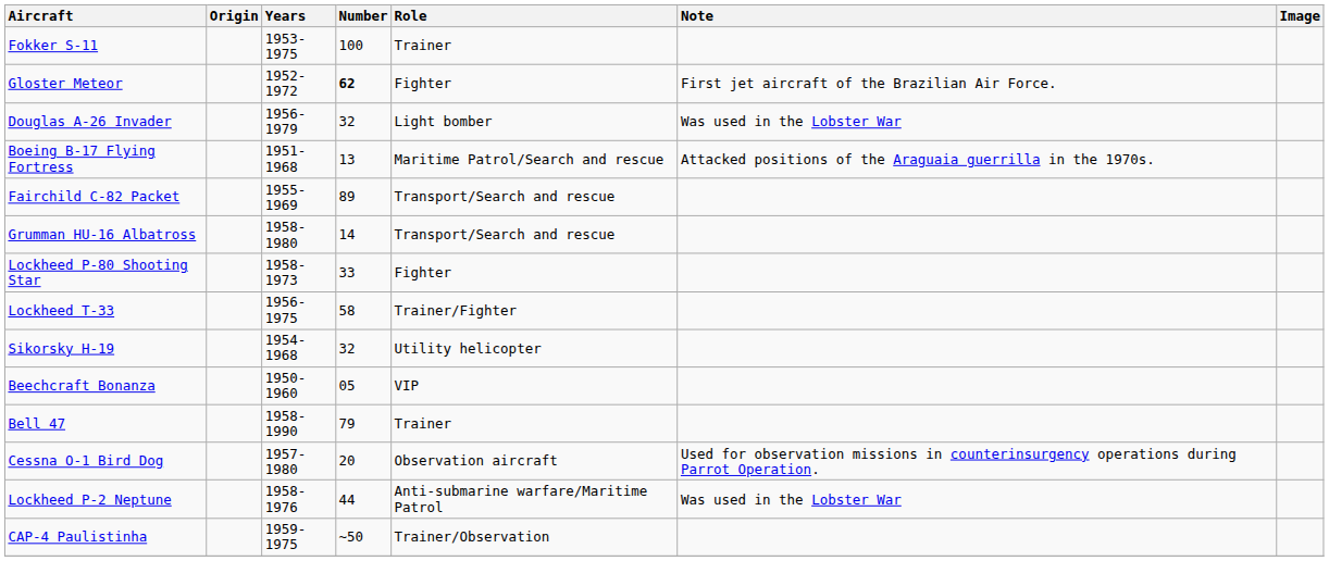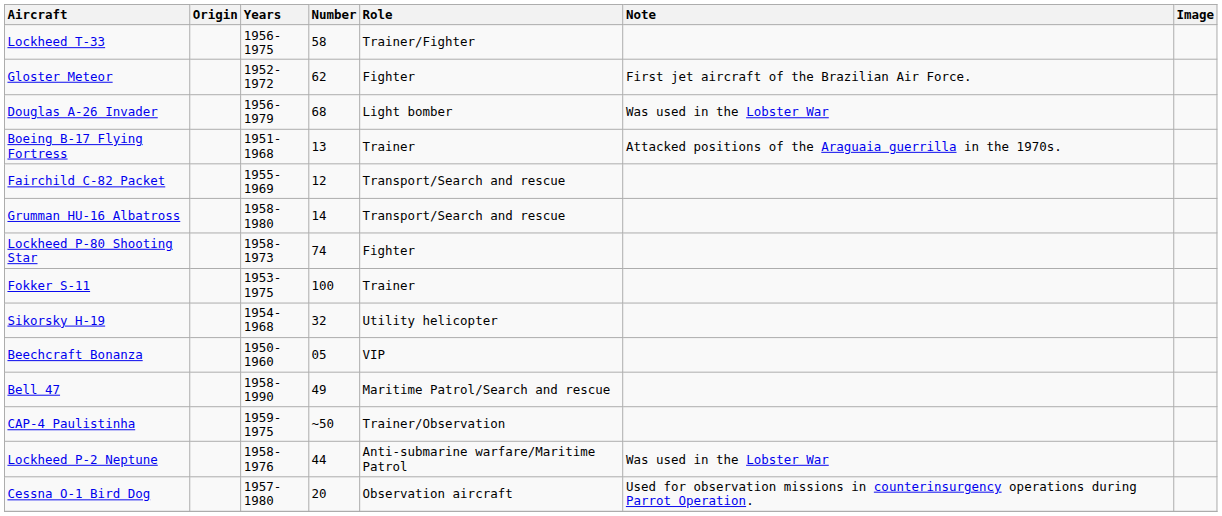 <table class="wikitable" style="margin:auto; width:100%;">
 <tr>
 <th style="text-align: left;">Aircraft</th>
 <th style="text-align: left;">Origin</th>
 <th style="text-align: left;">Years</th>
 <th style="text-align: left;">Number</th>
 <th style="text-align: left;">Role</th>
 <th style="text-align: left;">Note</th>
 <th style="text-align: left;">Image</th>
 </tr>
 <tr>
-<td><a href='#'>Fokker S-11</a></td>
+<td><a href='#'>Lockheed T-33</a></td>
 <td></td>
-<td>1953-1975</td>
-<td>100</td>
-<td>Trainer</td>
+<td>1956-1975</td>
+<td>58</td>
+<td>Trainer/Fighter</td>
 <td></td>
 <td></td>
 </tr>
 <tr>
 <td><a href='#'>Gloster Meteor</a></td>
 <td></td>
 <td>1952-1972</td>
-<td><strong>62</strong></td>
+<td>62</td>
 <td>Fighter</td>
 <td>First jet aircraft of the Brazilian Air Force.</td>
 <td></td>
 </tr>
 <tr>
 <td><a href='#'>Douglas A-26 Invader</a></td>
 <td></td>
 <td>1956-1979</td>
-<td>32</td>
+<td>68</td>
 <td>Light bomber</td>
 <td>Was used in the <a href='#'>Lobster War</a></td>
 <td></td>
 </tr>
 <tr>
 <td><a href='#'>Boeing B-17 Flying Fortress</a></td>
 <td></td>
 <td>1951-1968</td>
 <td>13</td>
-<td>Maritime Patrol/Search and rescue</td>
+<td>Trainer</td>
 <td>Attacked positions of the <a href='#'>Araguaia guerrilla</a> in the 1970s.</td>
 <td></td>
 </tr>
 <tr>
 <td><a href='#'>Fairchild C-82 Packet</a></td>
 <td></td>
 <td>1955-1969</td>
-<td>89</td>
+<td>12</td>
 <td>Transport/Search and rescue</td>
 <td></td>
 <td></td>
 </tr>
 <tr>
 <td><a href='#'>Grumman HU-16 Albatross</a></td>
 <td></td>
 <td>1958-1980</td>
 <td>14</td>
 <td>Transport/Search and rescue</td>
 <td></td>
 <td></td>
 </tr>
 <tr>
 <td><a href='#'>Lockheed P-80 Shooting Star</a></td>
 <td></td>
 <td>1958-1973</td>
-<td>33</td>
+<td>74</td>
 <td>Fighter</td>
 <td></td>
 <td></td>
 </tr>
 <tr>
-<td><a href='#'>Lockheed T-33</a></td>
+<td><a href='#'>Fokker S-11</a></td>
 <td></td>
-<td>1956-1975</td>
-<td>58</td>
-<td>Trainer/Fighter</td>
+<td>1953-1975</td>
+<td>100</td>
+<td>Trainer</td>
 <td></td>
 <td></td>
 </tr>
 <tr>
 <td><a href='#'>Sikorsky H-19</a></td>
 <td></td>
 <td>1954-1968</td>
 <td>32</td>
 <td>Utility helicopter</td>
 <td></td>
 <td></td>
 </tr>
 <tr>
 <td><a href='#'>Beechcraft Bonanza</a></td>
 <td></td>
 <td>1950-1960</td>
 <td>05</td>
 <td>VIP</td>
 <td></td>
 <td></td>
 </tr>
 <tr>
 <td><a href='#'>Bell 47</a></td>
 <td></td>
 <td>1958-1990</td>
-<td>79</td>
-<td>Trainer</td>
+<td>49</td>
+<td>Maritime Patrol/Search and rescue</td>
 <td></td>
+<td></td>
+</tr>
+<tr>
+<td><a href='#'>CAP-4 Paulistinha</a></td>
+<td></td>
+<td>1959-1975</td>
+<td>~50</td>
+<td>Trainer/Observation</td>
+<td></td>
+<td></td>
+</tr>
+<tr>
+<td><a href='#'>Lockheed P-2 Neptune</a></td>
+<td></td>
+<td>1958-1976</td>
+<td>44</td>
+<td>Anti-submarine warfare/Maritime Patrol</td>
+<td>Was used in the <a href='#'>Lobster War</a></td>
 <td></td>
 </tr>
 <tr>
 <td><a href='#'>Cessna O-1 Bird Dog</a></td>
 <td></td>
 <td>1957-1980</td>
 <td>20</td>
 <td>Observation aircraft</td>
 <td>Used for observation missions in <a href='#'>counterinsurgency</a> operations during <a href='#'>Parrot Operation</a>.</td>
 <td></td>
 </tr>
 <tr>
-<td><a href='#'>Lockheed P-2 Neptune</a></td>
-<td></td>
-<td>1958-1976</td>
-<td>44</td>
-<td>Anti-submarine warfare/Maritime Patrol</td>
-<td>Was used in the <a href='#'>Lobster War</a></td>
-<td></td>
-</tr>
-<tr>
-<td><a href='#'>CAP-4 Paulistinha</a></td>
-<td></td>
-<td>1959-1975</td>
-<td>~50</td>
-<td>Trainer/Observation</td>
-<td></td>
-<td></td>
-</tr>
-<tr>
 </tr>
 </table>
